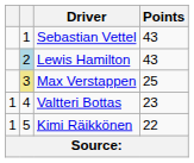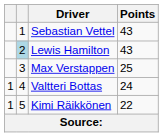 <table class="wikitable" style="font-size: 85%;">
 <tr>
 <th></th>
 <th align="center"></th>
 <th align="center">Driver</th>
 <th align="center">Points</th>
 </tr>
 <tr>
 <td align="left"></td>
 <td align="center">1</td>
 <td align="center"> <a href='#'>Sebastian Vettel</a></td>
 <td align="left">43</td>
 </tr>
 <tr>
 <td align="left"></td>
 <td align="center" style="background: lightblue;">2</td>
 <td> <a href='#'>Lewis Hamilton</a></td>
 <td align="left">43</td>
 </tr>
 <tr>
 <td align="left"></td>
-<td align="center" style="background: khaki;">3</td>
+<td align="center">3</td>
 <td> <a href='#'>Max Verstappen</a></td>
 <td align="left">25</td>
 </tr>
 <tr>
 <td align="left"> 1</td>
 <td align="center">4</td>
 <td> <a href='#'>Valtteri Bottas</a></td>
-<td align="left">23</td>
+<td align="left">24</td>
 </tr>
 <tr>
 <td align="left"> 1</td>
 <td align="center">5</td>
 <td> <a href='#'>Kimi Räikkönen</a></td>
 <td align="left">22</td>
 </tr>
 <tr>
 <th colspan=4>Source: </th>
 </tr>
 </table>
